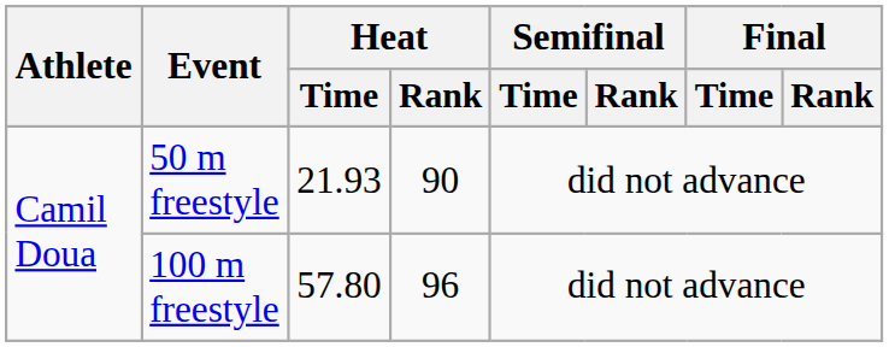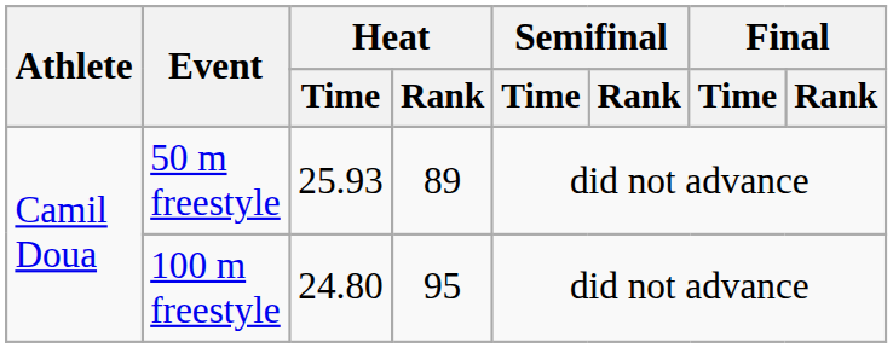 <table class="wikitable" style="text-align:center; font-size:90%; width:50%;">
 <tr>
 <th rowspan="2">Athlete</th>
 <th rowspan="2">Event</th>
 <th colspan="2">Heat</th>
 <th colspan="2">Semifinal</th>
 <th colspan="2">Final</th>
 </tr>
 <tr style="font-size:95%">
 <th>Time</th>
 <th>Rank</th>
 <th>Time</th>
 <th>Rank</th>
 <th>Time</th>
 <th>Rank</th>
 </tr>
 <tr>
 <td align=left rowspan=2><a href='#'>Camil Doua</a></td>
 <td align=left><a href='#'>50 m freestyle</a></td>
-<td>21.93</td>
-<td>90</td>
+<td>25.93</td>
+<td>89</td>
 <td colspan=4>did not advance</td>
 </tr>
 <tr>
 <td align=left><a href='#'>100 m freestyle</a></td>
-<td>57.80</td>
-<td>96</td>
+<td>24.80</td>
+<td>95</td>
 <td colspan=4>did not advance</td>
 </tr>
 </table>
